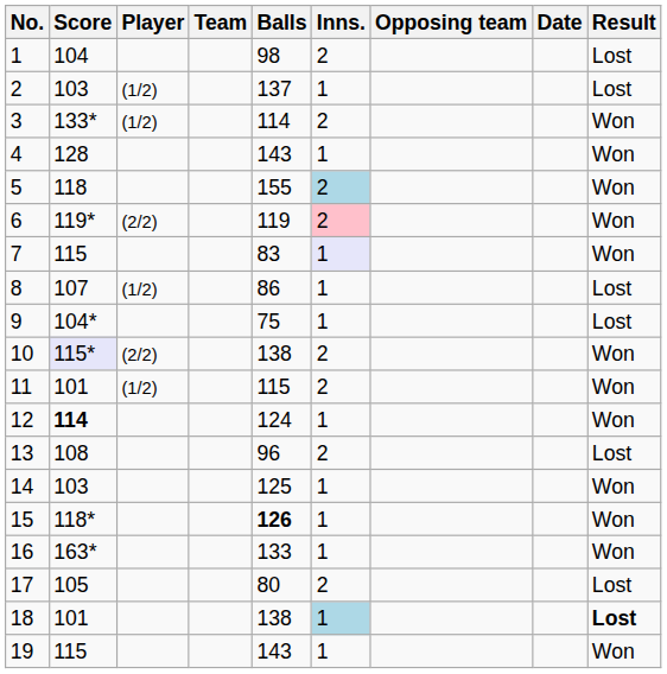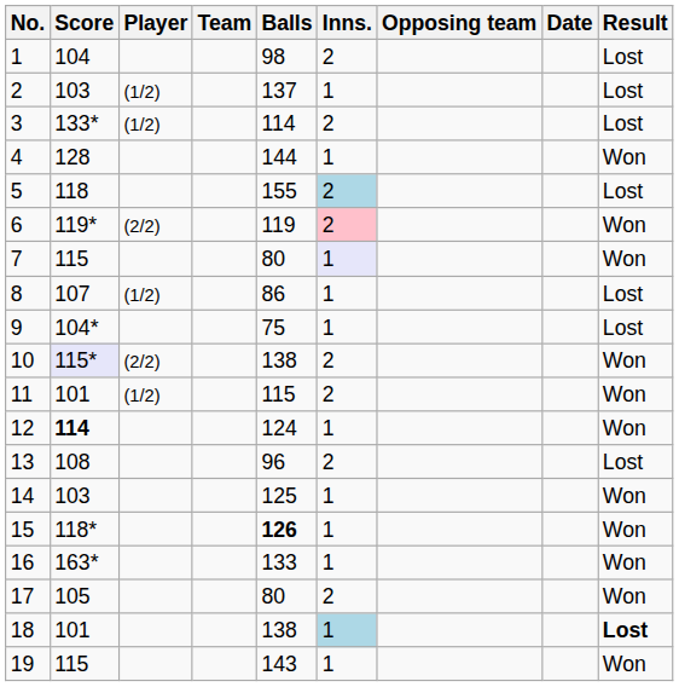 <table class="wikitable sortable" style="font-size:95%">
 <tr>
 <th>No.</th>
 <th>Score</th>
 <th>Player</th>
 <th>Team</th>
 <th>Balls</th>
 <th>Inns.</th>
 <th>Opposing team</th>
 <th>Date</th>
 <th>Result</th>
 </tr>
 <tr>
 <td>1</td>
 <td> 104</td>
 <td></td>
 <td></td>
 <td>98</td>
 <td>2</td>
 <td></td>
 <td></td>
 <td>Lost</td>
 </tr>
 <tr>
 <td>2</td>
 <td> 103</td>
 <td> <small>(1/2)</small></td>
 <td></td>
 <td>137</td>
 <td>1</td>
 <td></td>
 <td></td>
 <td>Lost</td>
 </tr>
 <tr>
 <td>3</td>
 <td> 133*</td>
 <td> <small>(1/2)</small></td>
 <td></td>
 <td>114</td>
 <td>2</td>
 <td></td>
 <td></td>
-<td>Won</td>
+<td>Lost</td>
 </tr>
 <tr>
 <td>4</td>
 <td> 128</td>
 <td></td>
 <td></td>
-<td>143</td>
+<td>144</td>
 <td>1</td>
 <td></td>
 <td></td>
 <td>Won</td>
 </tr>
 <tr>
 <td>5</td>
 <td> 118</td>
 <td></td>
 <td></td>
 <td>155</td>
 <td style="background: lightblue;">2</td>
 <td></td>
 <td></td>
-<td>Won</td>
+<td>Lost</td>
 </tr>
 <tr>
 <td>6</td>
 <td> 119*</td>
 <td> <small>(2/2)</small></td>
 <td></td>
 <td>119</td>
 <td style="background: pink;">2</td>
 <td></td>
 <td></td>
 <td>Won</td>
 </tr>
 <tr>
 <td>7</td>
 <td> 115</td>
 <td></td>
 <td></td>
-<td>83</td>
+<td>80</td>
 <td style="background: lavender;">1</td>
 <td></td>
 <td></td>
 <td>Won</td>
 </tr>
 <tr>
 <td>8</td>
 <td> 107</td>
 <td> <small>(1/2)</small></td>
 <td></td>
 <td>86</td>
 <td>1</td>
 <td></td>
 <td></td>
 <td>Lost</td>
 </tr>
 <tr>
 <td>9</td>
 <td> 104*</td>
 <td></td>
 <td></td>
 <td>75</td>
 <td>1</td>
 <td></td>
 <td></td>
 <td>Lost</td>
 </tr>
 <tr>
 <td>10</td>
 <td style="background: lavender;"> 115*</td>
 <td> <small>(2/2)</small></td>
 <td></td>
 <td>138</td>
 <td>2</td>
 <td></td>
 <td></td>
 <td>Won</td>
 </tr>
 <tr>
 <td>11</td>
 <td> 101</td>
 <td> <small>(1/2)</small></td>
 <td></td>
 <td>115</td>
 <td>2</td>
 <td></td>
 <td></td>
 <td>Won</td>
 </tr>
 <tr>
 <td>12</td>
 <td><strong> 114</strong></td>
 <td></td>
 <td></td>
 <td>124</td>
 <td>1</td>
 <td></td>
 <td></td>
 <td>Won</td>
 </tr>
 <tr>
 <td>13</td>
 <td> 108</td>
 <td></td>
 <td></td>
 <td>96</td>
 <td>2</td>
 <td></td>
 <td></td>
 <td>Lost</td>
 </tr>
 <tr>
 <td>14</td>
 <td> 103</td>
 <td></td>
 <td></td>
 <td>125</td>
 <td>1</td>
 <td></td>
 <td></td>
 <td>Won</td>
 </tr>
 <tr>
 <td>15</td>
 <td> 118*</td>
 <td></td>
 <td></td>
 <td><strong>126</strong></td>
 <td>1</td>
 <td></td>
 <td></td>
 <td>Won</td>
 </tr>
 <tr>
 <td>16</td>
 <td> 163*</td>
 <td></td>
 <td></td>
 <td>133</td>
 <td>1</td>
 <td></td>
 <td></td>
 <td>Won</td>
 </tr>
 <tr>
 <td>17</td>
 <td> 105</td>
 <td></td>
 <td></td>
 <td>80</td>
 <td>2</td>
 <td></td>
 <td></td>
-<td>Lost</td>
+<td>Won</td>
 </tr>
 <tr>
 <td>18</td>
 <td> 101</td>
 <td></td>
 <td></td>
 <td>138</td>
 <td style="background: lightblue;">1</td>
 <td></td>
 <td></td>
 <td><strong>Lost</strong></td>
 </tr>
 <tr>
 <td>19</td>
 <td> 115</td>
 <td></td>
 <td></td>
 <td>143</td>
 <td>1</td>
 <td></td>
 <td></td>
 <td>Won</td>
 </tr>
 </table>
